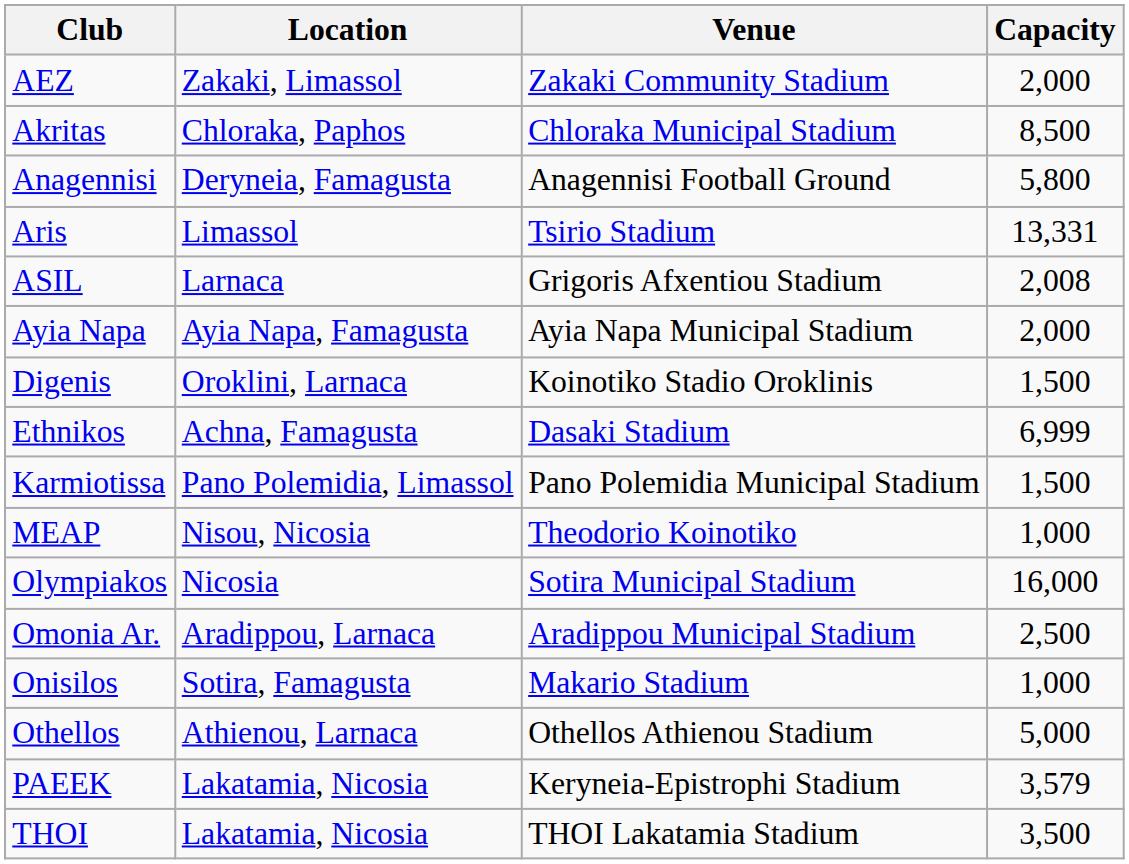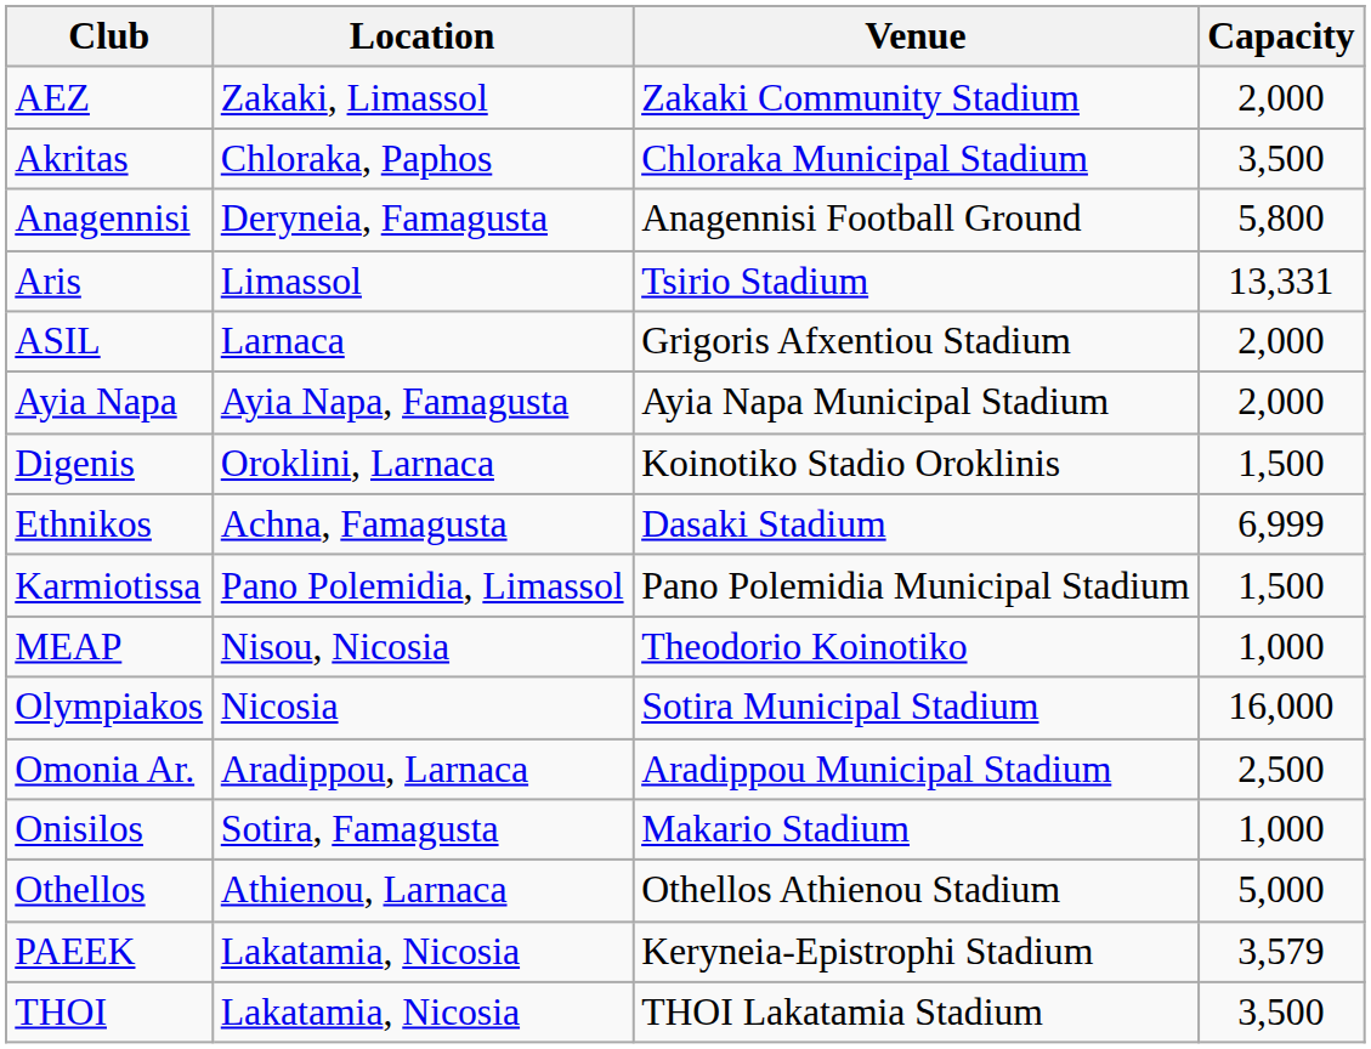 <table class="wikitable sortable">
 <tr>
 <th>Club</th>
 <th>Location</th>
 <th>Venue</th>
 <th>Capacity</th>
 </tr>
 <tr>
 <td><a href='#'>AEZ</a></td>
 <td><a href='#'>Zakaki</a>, <a href='#'>Limassol</a></td>
 <td><a href='#'>Zakaki Community Stadium</a></td>
 <td align="center">2,000</td>
 </tr>
 <tr>
 <td><a href='#'>Akritas</a></td>
 <td><a href='#'>Chloraka</a>, <a href='#'>Paphos</a></td>
 <td><a href='#'>Chloraka Municipal Stadium</a></td>
-<td align="center">8,500</td>
+<td align="center">3,500</td>
 </tr>
 <tr>
 <td><a href='#'>Anagennisi</a></td>
 <td><a href='#'>Deryneia</a>, <a href='#'>Famagusta</a></td>
 <td>Anagennisi Football Ground</td>
 <td align="center">5,800</td>
 </tr>
 <tr>
 <td><a href='#'>Aris</a></td>
 <td><a href='#'>Limassol</a></td>
 <td><a href='#'>Tsirio Stadium</a></td>
 <td align="center">13,331</td>
 </tr>
 <tr>
 <td><a href='#'>ASIL</a></td>
 <td><a href='#'>Larnaca</a></td>
 <td>Grigoris Afxentiou Stadium</td>
-<td align="center">2,008</td>
+<td align="center">2,000</td>
 </tr>
 <tr>
 <td><a href='#'>Ayia Napa</a></td>
 <td><a href='#'>Ayia Napa</a>, <a href='#'>Famagusta</a></td>
 <td>Ayia Napa Municipal Stadium</td>
 <td align="center">2,000</td>
 </tr>
 <tr>
 <td><a href='#'>Digenis</a></td>
 <td><a href='#'>Oroklini</a>, <a href='#'>Larnaca</a></td>
 <td>Koinotiko Stadio Oroklinis</td>
 <td align="center">1,500</td>
 </tr>
 <tr>
 <td><a href='#'>Ethnikos</a></td>
 <td><a href='#'>Achna</a>, <a href='#'>Famagusta</a></td>
 <td><a href='#'>Dasaki Stadium</a></td>
 <td align="center">6,999</td>
 </tr>
 <tr>
 <td><a href='#'>Karmiotissa</a></td>
 <td><a href='#'>Pano Polemidia</a>, <a href='#'>Limassol</a></td>
 <td>Pano Polemidia Municipal Stadium</td>
 <td align="center">1,500</td>
 </tr>
 <tr>
 <td><a href='#'>MEAP</a></td>
 <td><a href='#'>Nisou</a>, <a href='#'>Nicosia</a></td>
 <td><a href='#'>Theodorio Koinotiko</a></td>
 <td align="center">1,000</td>
 </tr>
 <tr>
 <td><a href='#'>Olympiakos</a></td>
 <td><a href='#'>Nicosia</a></td>
 <td><a href='#'>Sotira Municipal Stadium</a></td>
 <td align="center">16,000</td>
 </tr>
 <tr>
 <td><a href='#'>Omonia Ar.</a></td>
 <td><a href='#'>Aradippou</a>, <a href='#'>Larnaca</a></td>
 <td><a href='#'>Aradippou Municipal Stadium</a></td>
 <td align="center">2,500</td>
 </tr>
 <tr>
 <td><a href='#'>Onisilos</a></td>
 <td><a href='#'>Sotira</a>, <a href='#'>Famagusta</a></td>
 <td><a href='#'>Makario Stadium</a></td>
 <td align="center">1,000</td>
 </tr>
 <tr>
 <td><a href='#'>Othellos</a></td>
 <td><a href='#'>Athienou</a>, <a href='#'>Larnaca</a></td>
 <td>Othellos Athienou Stadium</td>
 <td align="center">5,000</td>
 </tr>
 <tr>
 <td><a href='#'>PAEEK</a></td>
 <td><a href='#'>Lakatamia</a>, <a href='#'>Nicosia</a></td>
 <td>Keryneia-Epistrophi Stadium</td>
 <td align="center">3,579</td>
 </tr>
 <tr>
 <td><a href='#'>THOI</a></td>
 <td><a href='#'>Lakatamia</a>, <a href='#'>Nicosia</a></td>
 <td>THOI Lakatamia Stadium</td>
 <td align="center">3,500</td>
 </tr>
 </table>
